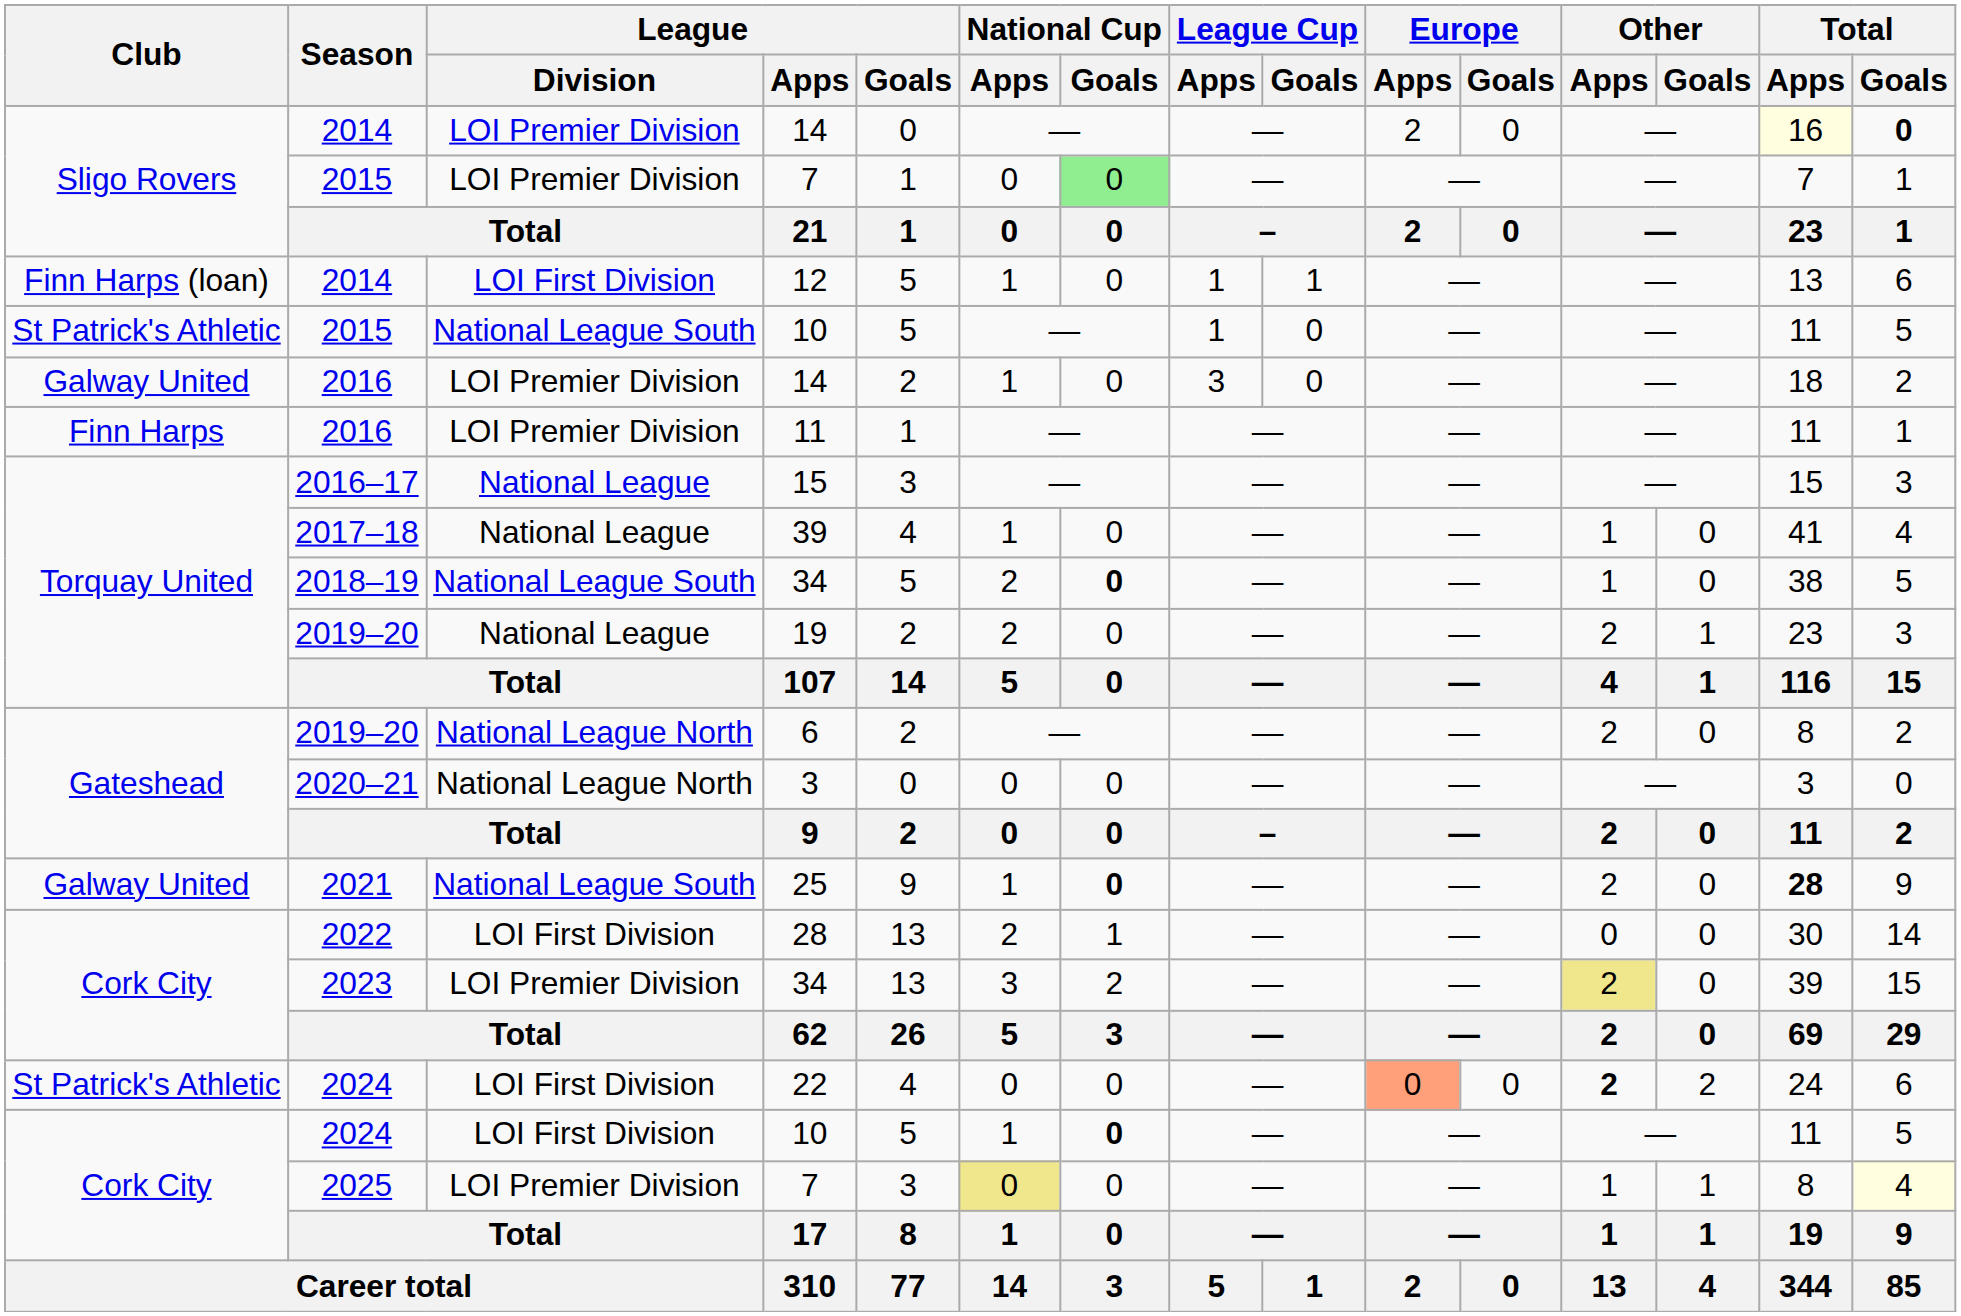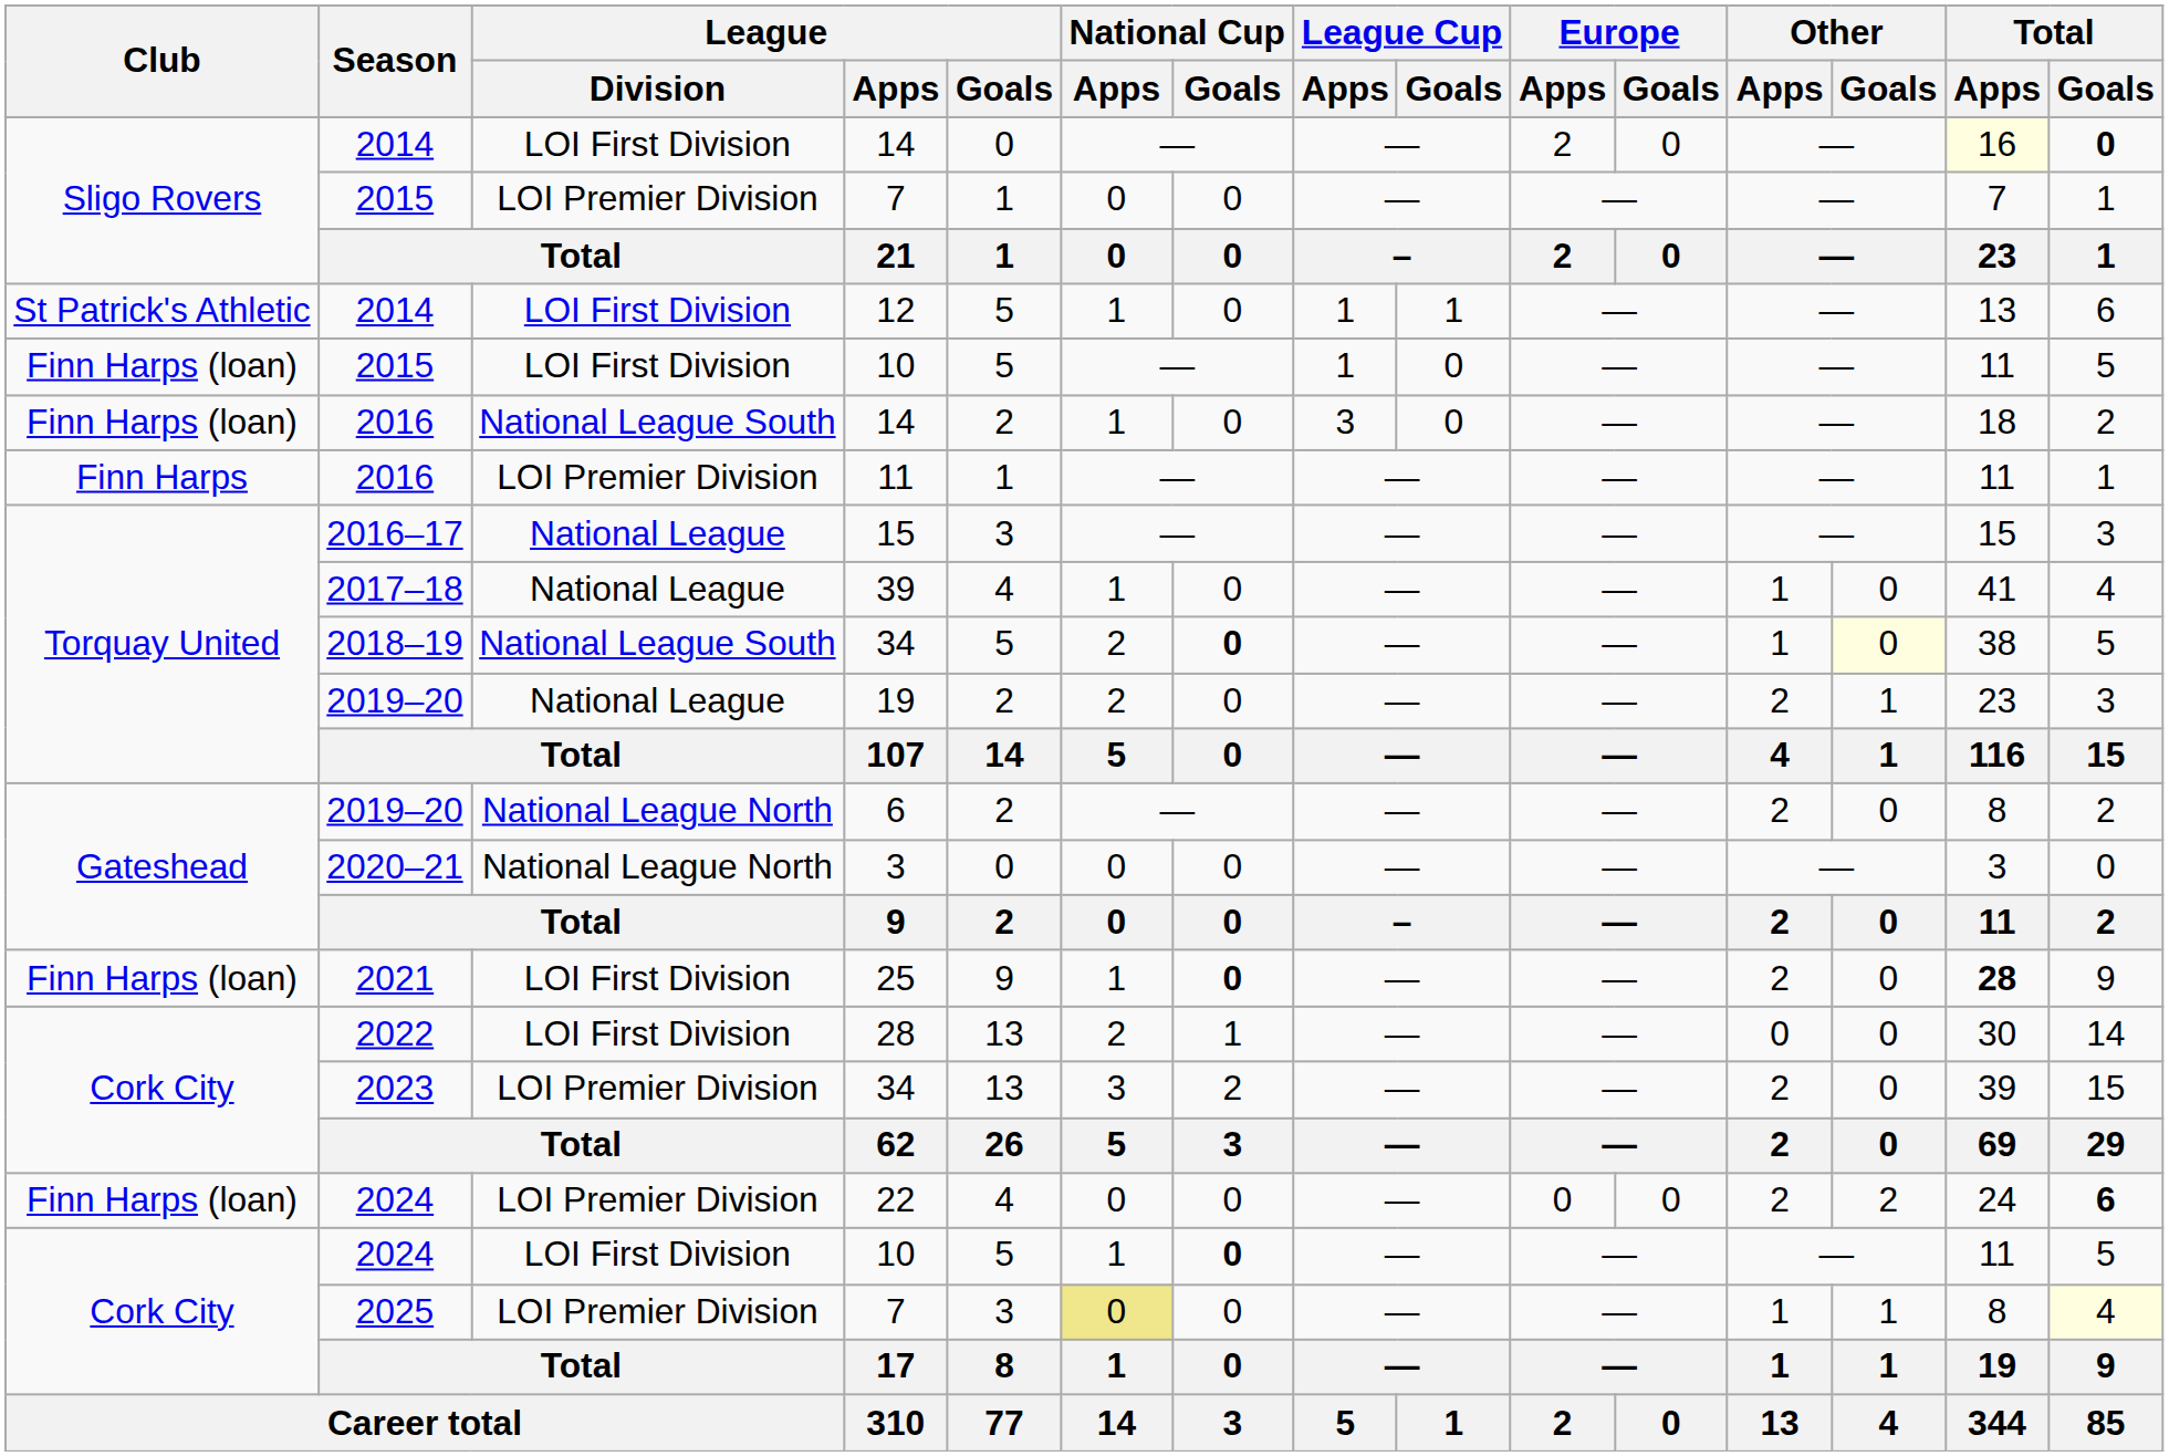 <table class=wikitable style="text-align: center">
 <tr>
 <th rowspan=2>Club</th>
 <th rowspan=2>Season</th>
 <th colspan=3>League</th>
 <th colspan=2>National Cup</th>
 <th colspan=2><a href='#'>League Cup</a></th>
 <th colspan=2><a href='#'>Europe</a></th>
 <th colspan=2>Other</th>
 <th colspan=2>Total</th>
 </tr>
 <tr>
 <th>Division</th>
 <th>Apps</th>
 <th>Goals</th>
 <th>Apps</th>
 <th>Goals</th>
 <th>Apps</th>
 <th>Goals</th>
 <th>Apps</th>
 <th>Goals</th>
 <th>Apps</th>
 <th>Goals</th>
 <th>Apps</th>
 <th>Goals</th>
 </tr>
 <tr>
 <td rowspan="3"><a href='#'>Sligo Rovers</a></td>
 <td><a href='#'>2014</a></td>
-<td><a href='#'>LOI Premier Division</a></td>
+<td>LOI First Division</td>
 <td>14</td>
 <td>0</td>
 <td colspan="2">—</td>
 <td colspan="2">—</td>
 <td>2</td>
 <td>0</td>
 <td colspan="2">—</td>
 <td style="background: lightyellow;">16</td>
 <td><strong>0</strong></td>
 </tr>
 <tr>
 <td><a href='#'>2015</a></td>
 <td>LOI Premier Division</td>
 <td>7</td>
 <td>1</td>
 <td>0</td>
-<td style="background: lightgreen;">0</td>
+<td>0</td>
 <td colspan="2">—</td>
 <td colspan="2">—</td>
 <td colspan="2">—</td>
 <td>7</td>
 <td>1</td>
 </tr>
 <tr>
 <th colspan="2">Total</th>
 <th>21</th>
 <th>1</th>
 <th>0</th>
 <th>0</th>
 <th colspan="2">–</th>
 <th>2</th>
 <th>0</th>
 <th colspan="2">—</th>
 <th>23</th>
 <th>1</th>
 </tr>
 <tr>
-<td><a href='#'>Finn Harps</a> (loan)</td>
+<td><a href='#'>St Patrick's Athletic</a></td>
 <td><a href='#'>2014</a></td>
 <td><a href='#'>LOI First Division</a></td>
 <td>12</td>
 <td>5</td>
 <td>1</td>
 <td>0</td>
 <td>1</td>
 <td>1</td>
 <td colspan="2">—</td>
 <td colspan="2">—</td>
 <td>13</td>
 <td>6</td>
 </tr>
 <tr>
-<td><a href='#'>St Patrick's Athletic</a></td>
+<td><a href='#'>Finn Harps</a> (loan)</td>
 <td><a href='#'>2015</a></td>
-<td><a href='#'>National League South</a></td>
+<td>LOI First Division</td>
 <td>10</td>
 <td>5</td>
 <td colspan="2">—</td>
 <td>1</td>
 <td>0</td>
 <td colspan="2">—</td>
 <td colspan="2">—</td>
 <td>11</td>
 <td>5</td>
 </tr>
 <tr>
-<td><a href='#'>Galway United</a></td>
+<td><a href='#'>Finn Harps</a> (loan)</td>
 <td><a href='#'>2016</a></td>
-<td>LOI Premier Division</td>
+<td><a href='#'>National League South</a></td>
 <td>14</td>
 <td>2</td>
 <td>1</td>
 <td>0</td>
 <td>3</td>
 <td>0</td>
 <td colspan="2">—</td>
 <td colspan="2">—</td>
 <td>18</td>
 <td>2</td>
 </tr>
 <tr>
 <td><a href='#'>Finn Harps</a></td>
 <td><a href='#'>2016</a></td>
 <td>LOI Premier Division</td>
 <td>11</td>
 <td>1</td>
 <td colspan="2">—</td>
 <td colspan="2">—</td>
 <td colspan="2">—</td>
 <td colspan="2">—</td>
 <td>11</td>
 <td>1</td>
 </tr>
 <tr>
 <td rowspan="5"><a href='#'>Torquay United</a></td>
 <td><a href='#'>2016–17</a></td>
 <td><a href='#'>National League</a></td>
 <td>15</td>
 <td>3</td>
 <td colspan="2">—</td>
 <td colspan="2">—</td>
 <td colspan="2">—</td>
 <td colspan="2">—</td>
 <td>15</td>
 <td>3</td>
 </tr>
 <tr>
 <td><a href='#'>2017–18</a></td>
 <td>National League</td>
 <td>39</td>
 <td>4</td>
 <td>1</td>
 <td>0</td>
 <td colspan="2">—</td>
 <td colspan="2">—</td>
 <td>1</td>
 <td>0</td>
 <td>41</td>
 <td>4</td>
 </tr>
 <tr>
 <td><a href='#'>2018–19</a></td>
 <td><a href='#'>National League South</a></td>
 <td>34</td>
 <td>5</td>
 <td>2</td>
 <td><strong>0</strong></td>
 <td colspan="2">—</td>
 <td colspan="2">—</td>
 <td>1</td>
-<td>0</td>
+<td style="background: lightyellow;">0</td>
 <td>38</td>
 <td>5</td>
 </tr>
 <tr>
 <td><a href='#'>2019–20</a></td>
 <td>National League</td>
 <td>19</td>
 <td>2</td>
 <td>2</td>
 <td>0</td>
 <td colspan="2">—</td>
 <td colspan="2">—</td>
 <td>2</td>
 <td>1</td>
 <td>23</td>
 <td>3</td>
 </tr>
 <tr>
 <th colspan="2">Total</th>
 <th>107</th>
 <th>14</th>
 <th>5</th>
 <th>0</th>
 <th colspan="2">—</th>
 <th colspan="2">—</th>
 <th>4</th>
 <th>1</th>
 <th>116</th>
 <th>15</th>
 </tr>
 <tr>
 <td rowspan="3"><a href='#'>Gateshead</a></td>
 <td><a href='#'>2019–20</a></td>
 <td><a href='#'>National League North</a></td>
 <td>6</td>
 <td>2</td>
 <td colspan="2">—</td>
 <td colspan="2">—</td>
 <td colspan="2">—</td>
 <td>2</td>
 <td>0</td>
 <td>8</td>
 <td>2</td>
 </tr>
 <tr>
 <td><a href='#'>2020–21</a></td>
 <td>National League North</td>
 <td>3</td>
 <td>0</td>
 <td>0</td>
 <td>0</td>
 <td colspan="2">—</td>
 <td colspan="2">—</td>
 <td colspan="2">—</td>
 <td>3</td>
 <td>0</td>
 </tr>
 <tr>
 <th colspan="2">Total</th>
 <th>9</th>
 <th>2</th>
 <th>0</th>
 <th>0</th>
 <th colspan="2">–</th>
 <th colspan="2">—</th>
 <th>2</th>
 <th>0</th>
 <th>11</th>
 <th>2</th>
 </tr>
 <tr>
-<td><a href='#'>Galway United</a></td>
+<td><a href='#'>Finn Harps</a> (loan)</td>
 <td><a href='#'>2021</a></td>
-<td><a href='#'>National League South</a></td>
+<td>LOI First Division</td>
 <td>25</td>
 <td>9</td>
 <td>1</td>
 <td><strong>0</strong></td>
 <td colspan="2">—</td>
 <td colspan="2">—</td>
 <td>2</td>
 <td>0</td>
 <td><strong>28</strong></td>
 <td>9</td>
 </tr>
 <tr>
 <td rowspan="3"><a href='#'>Cork City</a></td>
 <td><a href='#'>2022</a></td>
 <td>LOI First Division</td>
 <td>28</td>
 <td>13</td>
 <td>2</td>
 <td>1</td>
 <td colspan="2">—</td>
 <td colspan="2">—</td>
 <td>0</td>
 <td>0</td>
 <td>30</td>
 <td>14</td>
 </tr>
 <tr>
 <td><a href='#'>2023</a></td>
 <td>LOI Premier Division</td>
 <td>34</td>
 <td>13</td>
 <td>3</td>
 <td>2</td>
 <td colspan="2">—</td>
 <td colspan="2">—</td>
-<td style="background: khaki;">2</td>
+<td>2</td>
 <td>0</td>
 <td>39</td>
 <td>15</td>
 </tr>
 <tr>
 <th colspan="2">Total</th>
 <th>62</th>
 <th>26</th>
 <th>5</th>
 <th>3</th>
 <th colspan="2">—</th>
 <th colspan="2">—</th>
 <th>2</th>
 <th>0</th>
 <th>69</th>
 <th>29</th>
 </tr>
 <tr>
-<td><a href='#'>St Patrick's Athletic</a></td>
+<td><a href='#'>Finn Harps</a> (loan)</td>
 <td><a href='#'>2024</a></td>
-<td>LOI First Division</td>
+<td>LOI Premier Division</td>
 <td>22</td>
 <td>4</td>
 <td>0</td>
 <td>0</td>
 <td colspan="2">—</td>
-<td style="background: lightsalmon;">0</td>
 <td>0</td>
-<td><strong>2</strong></td>
+<td>0</td>
+<td>2</td>
 <td>2</td>
 <td>24</td>
-<td>6</td>
+<td><strong>6</strong></td>
 </tr>
 <tr>
 <td rowspan="3"><a href='#'>Cork City</a></td>
 <td><a href='#'>2024</a></td>
 <td>LOI First Division</td>
 <td>10</td>
 <td>5</td>
 <td>1</td>
 <td><strong>0</strong></td>
 <td colspan="2">—</td>
 <td colspan="2">—</td>
 <td colspan="2">—</td>
 <td>11</td>
 <td>5</td>
 </tr>
 <tr>
 <td><a href='#'>2025</a></td>
 <td>LOI Premier Division</td>
 <td>7</td>
 <td>3</td>
 <td style="background: khaki;">0</td>
 <td>0</td>
 <td colspan="2">—</td>
 <td colspan="2">—</td>
 <td>1</td>
 <td>1</td>
 <td>8</td>
 <td style="background: lightyellow;">4</td>
 </tr>
 <tr>
 <th colspan="2">Total</th>
 <th>17</th>
 <th>8</th>
 <th>1</th>
 <th>0</th>
 <th colspan="2">—</th>
 <th colspan="2">—</th>
 <th>1</th>
 <th>1</th>
 <th>19</th>
 <th>9</th>
 </tr>
 <tr>
 <th colspan="3">Career total</th>
 <th>310</th>
 <th>77</th>
 <th>14</th>
 <th>3</th>
 <th>5</th>
 <th>1</th>
 <th>2</th>
 <th>0</th>
 <th>13</th>
 <th>4</th>
 <th>344</th>
 <th>85</th>
 </tr>
 </table>
